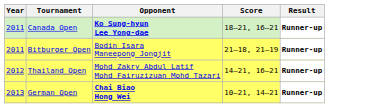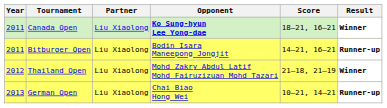 <table class="sortable wikitable" style="font-size: 90%;">
 <tr>
 <th>Year</th>
 <th>Tournament</th>
+<th>Partner</th>
 <th>Opponent</th>
 <th>Score</th>
 <th>Result</th>
 </tr>
 <tr style="background:#D4F1C5">
 <td align="center"><a href='#'>2011</a></td>
 <td align="left"><a href='#'>Canada Open</a></td>
+<td align="left"> <a href='#'>Liu Xiaolong</a></td>
 <td align="left"><strong> <a href='#'>Ko Sung-hyun</a><br> <a href='#'>Lee Yong-dae</a></strong></td>
 <td align="left">18–21, 16–21</td>
-<td style="text-align:left; background:white"> <strong>Runner-up</strong></td>
+<td style="text-align:left; background:white"> <strong>Winner</strong></td>
 </tr>
 <tr style="background:#FFFF67">
 <td align="center"><a href='#'>2011</a></td>
 <td align="left"><a href='#'>Bitburger Open</a></td>
+<td align="left"> Liu Xiaolong</td>
 <td align="left"> <a href='#'>Bodin Isara</a><br> <a href='#'>Maneepong Jongjit</a></td>
-<td align="left">21–18, 21–19</td>
+<td align="left">14–21, 16–21</td>
 <td style="text-align:left; background:white"> <strong>Runner-up</strong></td>
 </tr>
 <tr style="background:#FFFF67">
 <td align="center"><a href='#'>2012</a></td>
 <td align="left"><a href='#'>Thailand Open</a></td>
+<td align="left"> Liu Xiaolong</td>
 <td align="left"> <a href='#'>Mohd Zakry Abdul Latif</a><br> <a href='#'>Mohd Fairuzizuan Mohd Tazari</a></td>
-<td align="left">14–21, 16–21</td>
-<td style="text-align:left; background:white"> <strong>Runner-up</strong></td>
+<td align="left">21–18, 21–19</td>
+<td style="text-align:left; background:white"> <strong>Winner</strong></td>
 </tr>
 <tr style="background:#FFFF67">
 <td align="center"><a href='#'>2013</a></td>
 <td align="left"><a href='#'>German Open</a></td>
-<td align="left"><strong> <a href='#'>Chai Biao</a><br> <a href='#'>Hong Wei</a></strong></td>
+<td align="left"> Liu Xiaolong</td>
+<td align="left"> <a href='#'>Chai Biao</a><br> <a href='#'>Hong Wei</a></td>
 <td align="left">10–21, 14–21</td>
 <td style="text-align:left; background:white"> <strong>Runner-up</strong></td>
 </tr>
 </table>
